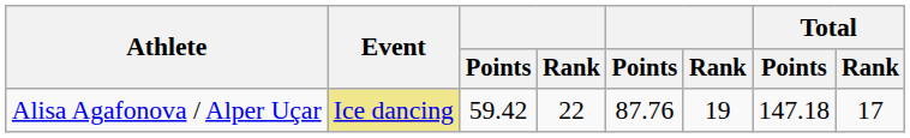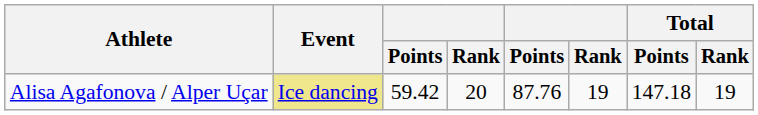 <table class="wikitable" style="font-size:90%">
 <tr>
 <th rowspan="2">Athlete</th>
 <th rowspan="2">Event</th>
 <th colspan="2"></th>
 <th colspan="2"></th>
 <th colspan="2">Total</th>
 </tr>
 <tr style="font-size:95%">
 <th>Points</th>
 <th>Rank</th>
 <th>Points</th>
 <th>Rank</th>
 <th>Points</th>
 <th>Rank</th>
 </tr>
 <tr align=center>
 <td align=left><a href='#'>Alisa Agafonova</a> / <a href='#'>Alper Uçar</a></td>
 <td align=left style="background: khaki;"><a href='#'>Ice dancing</a></td>
 <td>59.42</td>
-<td>22</td>
+<td>20</td>
 <td>87.76</td>
 <td>19</td>
 <td>147.18</td>
-<td>17</td>
+<td>19</td>
 </tr>
 </table>
